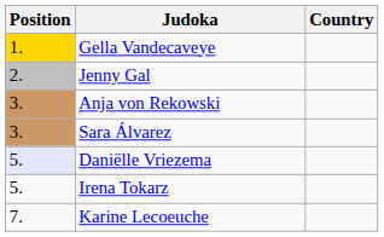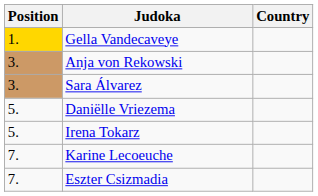 <table class=wikitable>
 <tr>
 <th width=10>Position</th>
 <th width=200>Judoka</th>
 <th width=10>Country</th>
 </tr>
 <tr>
 <td bgcolor=gold>1.</td>
 <td><a href='#'>Gella Vandecaveye</a></td>
-<td></td>
-</tr>
-<tr>
-<td bgcolor="silver">2.</td>
-<td><a href='#'>Jenny Gal</a></td>
 <td></td>
 </tr>
 <tr>
 <td bgcolor="CC9966">3.</td>
 <td><a href='#'>Anja von Rekowski</a></td>
 <td></td>
 </tr>
 <tr>
 <td bgcolor="CC9966">3.</td>
 <td><a href='#'>Sara Álvarez</a></td>
 <td></td>
 </tr>
 <tr>
-<td style="background: lavender;">5.</td>
+<td>5.</td>
 <td><a href='#'>Daniëlle Vriezema</a></td>
 <td></td>
 </tr>
 <tr>
 <td>5.</td>
 <td><a href='#'>Irena Tokarz</a></td>
 <td></td>
 </tr>
 <tr>
 <td>7.</td>
 <td><a href='#'>Karine Lecoeuche</a></td>
 <td></td>
 </tr>
+<tr>
+<td>7.</td>
+<td><a href='#'>Eszter Csizmadia</a></td>
+<td></td>
+</tr>
 </table>
